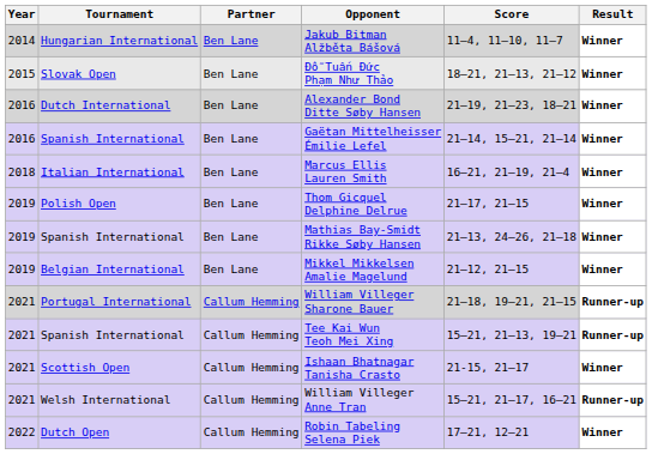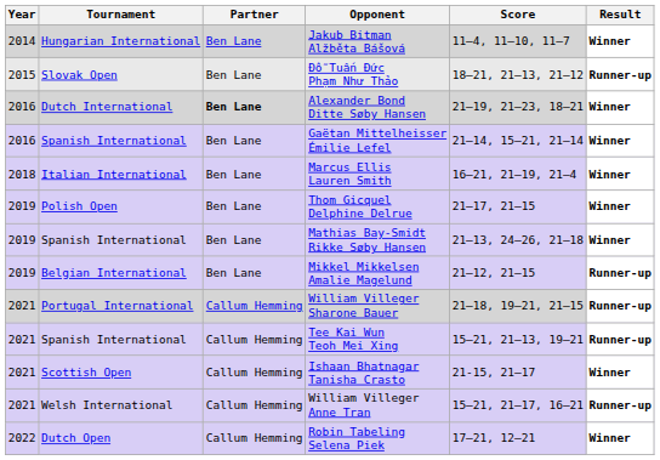 <table class="sortable wikitable" style="font-size: 90%;">
 <tr>
 <th>Year</th>
 <th>Tournament</th>
 <th>Partner</th>
 <th>Opponent</th>
 <th>Score</th>
 <th>Result</th>
 </tr>
 <tr style="background:#D5D5D5">
 <td align="center">2014</td>
 <td align="left"><a href='#'>Hungarian International</a></td>
 <td align="left"> <a href='#'>Ben Lane</a></td>
 <td align="left"> <a href='#'>Jakub Bitman</a><br> <a href='#'>Alžběta Bášová</a></td>
 <td align="left">11–4, 11–10, 11–7</td>
 <td style="text-align:left; background:white"> <strong>Winner</strong></td>
 </tr>
 <tr style="background:#E9E9E9">
 <td align="center">2015</td>
 <td align="left"><a href='#'>Slovak Open</a></td>
 <td align="left"> Ben Lane</td>
 <td align="left"> <a href='#'>Đỗ Tuấn Đức</a><br> <a href='#'>Phạm Như Thảo</a></td>
 <td align="left">18–21, 21–13, 21–12</td>
-<td style="text-align:left; background:white"> <strong>Winner</strong></td>
+<td style="text-align:left; background:white"> <strong>Runner-up</strong></td>
 </tr>
 <tr style="background:#D5D5D5">
 <td align="center">2016</td>
 <td align="left"><a href='#'>Dutch International</a></td>
-<td align="left"> Ben Lane</td>
+<td align="left"><strong> Ben Lane</strong></td>
 <td align="left"> <a href='#'>Alexander Bond</a><br> <a href='#'>Ditte Søby Hansen</a></td>
 <td align="left">21–19, 21–23, 18–21</td>
 <td style="text-align:left; background:white"> <strong>Winner</strong></td>
 </tr>
 <tr style="background:#D8CEF6">
 <td align="center">2016</td>
 <td align="left"><a href='#'>Spanish International</a></td>
 <td align="left"> Ben Lane</td>
 <td align="left"> <a href='#'>Gaëtan Mittelheisser</a><br> <a href='#'>Émilie Lefel</a></td>
 <td align="left">21–14, 15–21, 21–14</td>
 <td style="text-align:left; background:white"> <strong>Winner</strong></td>
 </tr>
 <tr style="background:#D8CEF6">
 <td align="center">2018</td>
 <td align="left"><a href='#'>Italian International</a></td>
 <td align="left"> Ben Lane</td>
 <td align="left"> <a href='#'>Marcus Ellis</a><br> <a href='#'>Lauren Smith</a></td>
 <td align="left">16–21, 21–19, 21–4</td>
 <td style="text-align:left; background:white"> <strong>Winner</strong></td>
 </tr>
 <tr style="background:#D8CEF6">
 <td align="center">2019</td>
 <td align="left"><a href='#'>Polish Open</a></td>
 <td align="left"> Ben Lane</td>
 <td align="left"> <a href='#'>Thom Gicquel</a><br> <a href='#'>Delphine Delrue</a></td>
 <td align="left">21–17, 21–15</td>
 <td style="text-align:left; background:white"> <strong>Winner</strong></td>
 </tr>
 <tr style="background:#D8CEF6">
 <td align="center">2019</td>
 <td align="left">Spanish International</td>
 <td align="left"> Ben Lane</td>
 <td align="left"> <a href='#'>Mathias Bay-Smidt</a><br> <a href='#'>Rikke Søby Hansen</a></td>
 <td align="left">21–13, 24–26, 21–18</td>
 <td style="text-align:left; background:white"> <strong>Winner</strong></td>
 </tr>
 <tr style="background:#D8CEF6">
 <td align="center">2019</td>
 <td align="left"><a href='#'>Belgian International</a></td>
 <td align="left"> Ben Lane</td>
 <td align="left"> <a href='#'>Mikkel Mikkelsen</a><br> <a href='#'>Amalie Magelund</a></td>
 <td align="left">21–12, 21–15</td>
-<td style="text-align:left; background:white"> <strong>Winner</strong></td>
+<td style="text-align:left; background:white"> <strong>Runner-up</strong></td>
 </tr>
 <tr style="background:#D5D5D5">
 <td align="center">2021</td>
 <td align="left"><a href='#'>Portugal International</a></td>
 <td align="left"> <a href='#'>Callum Hemming</a></td>
 <td align="left"> <a href='#'>William Villeger</a><br> <a href='#'>Sharone Bauer</a></td>
 <td align="left">21–18, 19–21, 21–15</td>
 <td style="text-align:left; background:white"> <strong>Runner-up</strong></td>
 </tr>
 <tr style="background:#D8CEF6">
 <td align="center">2021</td>
 <td align="left">Spanish International</td>
 <td align="left"> Callum Hemming</td>
 <td align="left"> <a href='#'>Tee Kai Wun</a><br> <a href='#'>Teoh Mei Xing</a></td>
 <td align="left">15–21, 21–13, 19–21</td>
 <td style="text-align:left; background:white"> <strong>Runner-up</strong></td>
 </tr>
 <tr style="background:#D8CEF6">
 <td align="center">2021</td>
 <td align="left"><a href='#'>Scottish Open</a></td>
 <td align="left"> Callum Hemming</td>
 <td align="left"> <a href='#'>Ishaan Bhatnagar</a><br> <a href='#'>Tanisha Crasto</a></td>
 <td align="left">21-15, 21–17</td>
 <td style="text-align:left; background:white"> <strong>Winner</strong></td>
 </tr>
 <tr style="background:#D8CEF6">
 <td align="center">2021</td>
 <td align="left">Welsh International</td>
 <td align="left"> Callum Hemming</td>
 <td align="left"> William Villeger<br> <a href='#'>Anne Tran</a></td>
 <td align="left">15–21, 21–17, 16–21</td>
 <td style="text-align:left; background:white"> <strong>Runner-up</strong></td>
 </tr>
 <tr style="background:#D8CEF6">
 <td align="center">2022</td>
 <td align="left"><a href='#'>Dutch Open</a></td>
 <td align="left"> Callum Hemming</td>
 <td align="left"> <a href='#'>Robin Tabeling</a><br> <a href='#'>Selena Piek</a></td>
 <td align="left">17–21, 12–21</td>
 <td style="text-align:left; background:white"> <strong>Winner</strong></td>
 </tr>
 </table>
